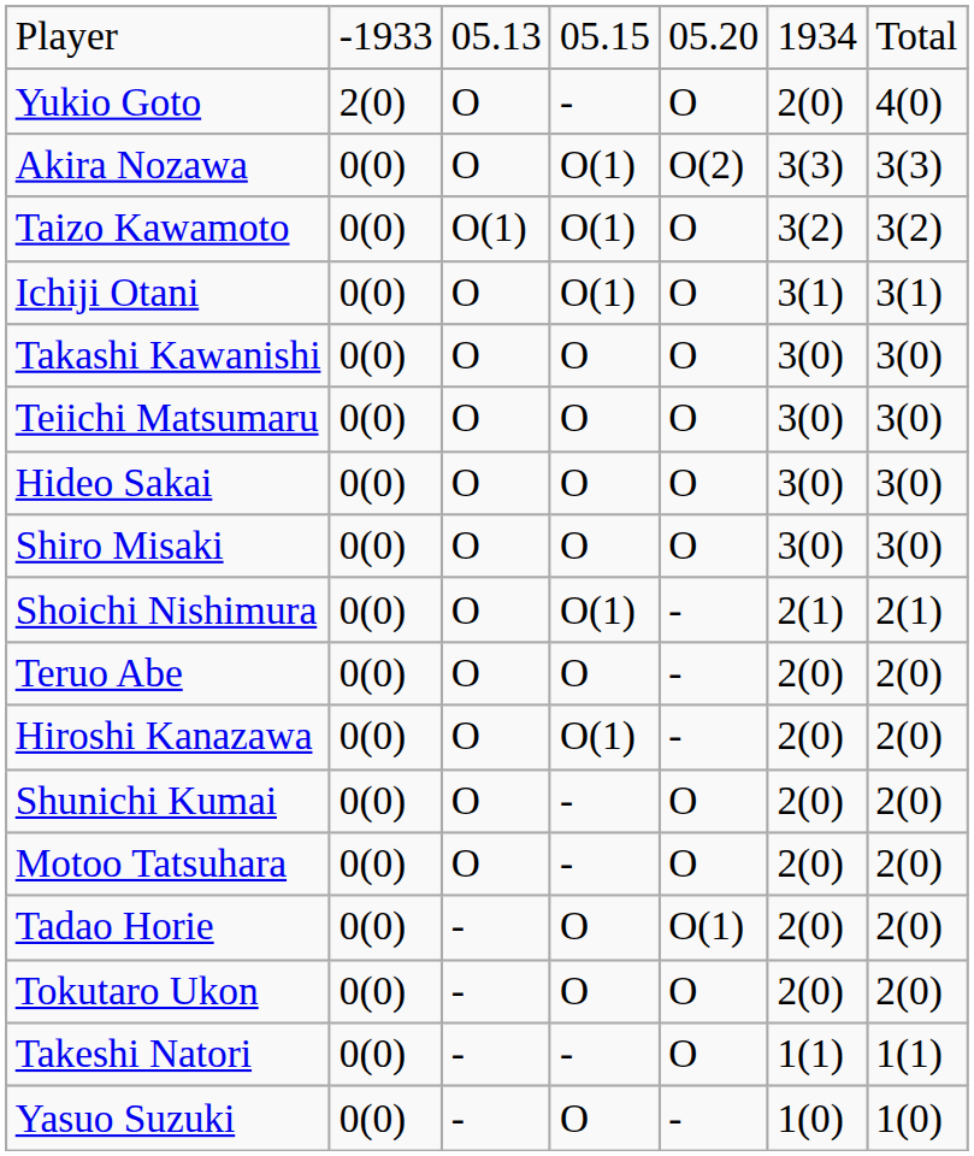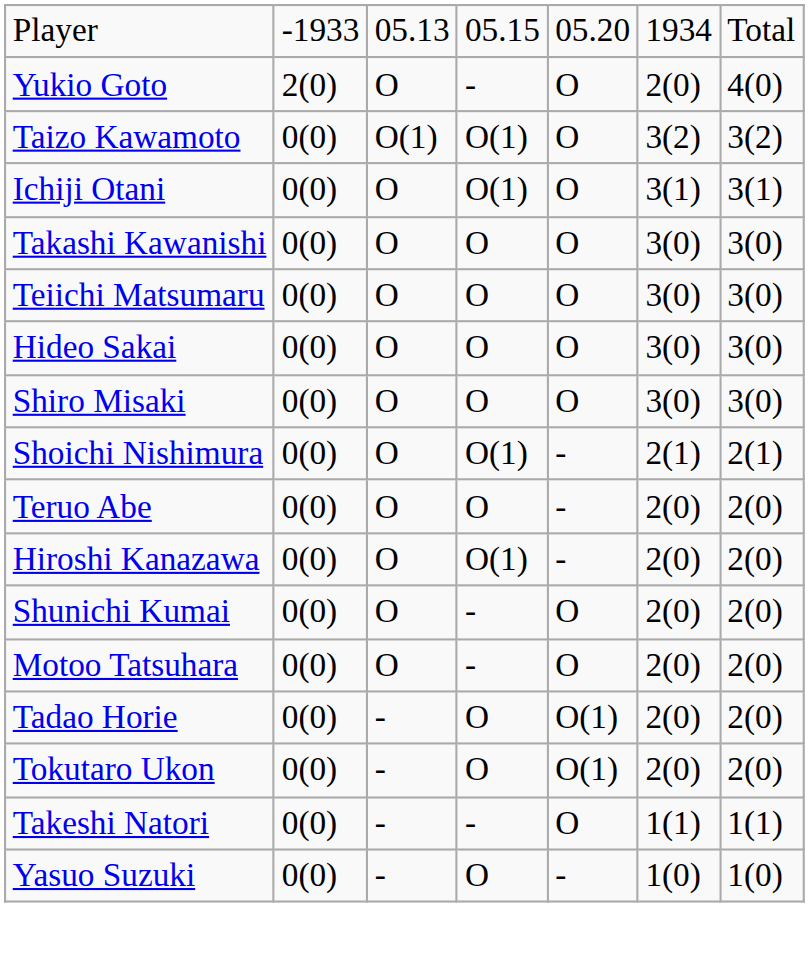 <table class="wikitable" style="text-align:left;">
 <tr>
 <td>Player</td>
 <td>-1933</td>
 <td>05.13</td>
 <td>05.15</td>
 <td>05.20</td>
 <td>1934</td>
 <td>Total</td>
 </tr>
 <tr>
 <td><a href='#'>Yukio Goto</a></td>
 <td>2(0)</td>
 <td>O</td>
 <td>-</td>
 <td>O</td>
 <td>2(0)</td>
 <td>4(0)</td>
-</tr>
-<tr>
-<td><a href='#'>Akira Nozawa</a></td>
-<td>0(0)</td>
-<td>O</td>
-<td>O(1)</td>
-<td>O(2)</td>
-<td>3(3)</td>
-<td>3(3)</td>
 </tr>
 <tr>
 <td><a href='#'>Taizo Kawamoto</a></td>
 <td>0(0)</td>
 <td>O(1)</td>
 <td>O(1)</td>
 <td>O</td>
 <td>3(2)</td>
 <td>3(2)</td>
 </tr>
 <tr>
 <td><a href='#'>Ichiji Otani</a></td>
 <td>0(0)</td>
 <td>O</td>
 <td>O(1)</td>
 <td>O</td>
 <td>3(1)</td>
 <td>3(1)</td>
 </tr>
 <tr>
 <td><a href='#'>Takashi Kawanishi</a></td>
 <td>0(0)</td>
 <td>O</td>
 <td>O</td>
 <td>O</td>
 <td>3(0)</td>
 <td>3(0)</td>
 </tr>
 <tr>
 <td><a href='#'>Teiichi Matsumaru</a></td>
 <td>0(0)</td>
 <td>O</td>
 <td>O</td>
 <td>O</td>
 <td>3(0)</td>
 <td>3(0)</td>
 </tr>
 <tr>
 <td><a href='#'>Hideo Sakai</a></td>
 <td>0(0)</td>
 <td>O</td>
 <td>O</td>
 <td>O</td>
 <td>3(0)</td>
 <td>3(0)</td>
 </tr>
 <tr>
 <td><a href='#'>Shiro Misaki</a></td>
 <td>0(0)</td>
 <td>O</td>
 <td>O</td>
 <td>O</td>
 <td>3(0)</td>
 <td>3(0)</td>
 </tr>
 <tr>
 <td><a href='#'>Shoichi Nishimura</a></td>
 <td>0(0)</td>
 <td>O</td>
 <td>O(1)</td>
 <td>-</td>
 <td>2(1)</td>
 <td>2(1)</td>
 </tr>
 <tr>
 <td><a href='#'>Teruo Abe</a></td>
 <td>0(0)</td>
 <td>O</td>
 <td>O</td>
 <td>-</td>
 <td>2(0)</td>
 <td>2(0)</td>
 </tr>
 <tr>
 <td><a href='#'>Hiroshi Kanazawa</a></td>
 <td>0(0)</td>
 <td>O</td>
 <td>O(1)</td>
 <td>-</td>
 <td>2(0)</td>
 <td>2(0)</td>
 </tr>
 <tr>
 <td><a href='#'>Shunichi Kumai</a></td>
 <td>0(0)</td>
 <td>O</td>
 <td>-</td>
 <td>O</td>
 <td>2(0)</td>
 <td>2(0)</td>
 </tr>
 <tr>
 <td><a href='#'>Motoo Tatsuhara</a></td>
 <td>0(0)</td>
 <td>O</td>
 <td>-</td>
 <td>O</td>
 <td>2(0)</td>
 <td>2(0)</td>
 </tr>
 <tr>
 <td><a href='#'>Tadao Horie</a></td>
 <td>0(0)</td>
 <td>-</td>
 <td>O</td>
 <td>O(1)</td>
 <td>2(0)</td>
 <td>2(0)</td>
 </tr>
 <tr>
 <td><a href='#'>Tokutaro Ukon</a></td>
 <td>0(0)</td>
 <td>-</td>
 <td>O</td>
-<td>O</td>
+<td>O(1)</td>
 <td>2(0)</td>
 <td>2(0)</td>
 </tr>
 <tr>
 <td><a href='#'>Takeshi Natori</a></td>
 <td>0(0)</td>
 <td>-</td>
 <td>-</td>
 <td>O</td>
 <td>1(1)</td>
 <td>1(1)</td>
 </tr>
 <tr>
 <td><a href='#'>Yasuo Suzuki</a></td>
 <td>0(0)</td>
 <td>-</td>
 <td>O</td>
 <td>-</td>
 <td>1(0)</td>
 <td>1(0)</td>
 </tr>
 </table>
